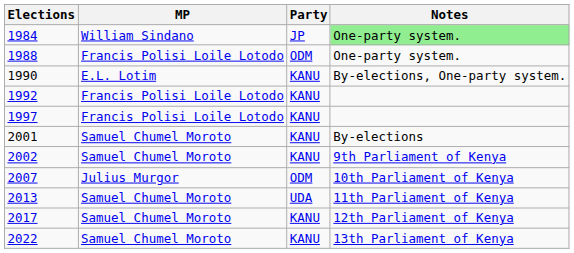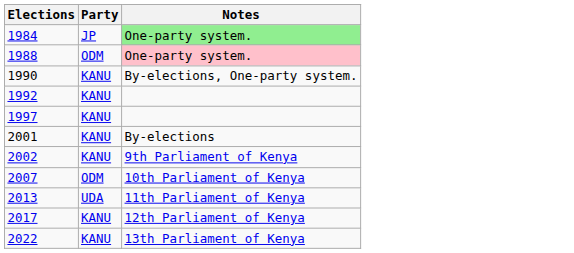 <table class="wikitable">
 <tr>
 <th>Elections</th>
-<th>MP </th>
 <th>Party</th>
 <th>Notes</th>
 </tr>
 <tr>
 <td><a href='#'>1984</a></td>
-<td><a href='#'>William Sindano</a></td>
 <td><a href='#'>JP</a></td>
 <td style="background: lightgreen;">One-party system.</td>
 </tr>
 <tr>
 <td><a href='#'>1988</a></td>
-<td><a href='#'>Francis Polisi Loile Lotodo</a></td>
 <td><a href='#'>ODM</a></td>
-<td>One-party system.</td>
+<td style="background: pink;">One-party system.</td>
 </tr>
 <tr>
 <td>1990</td>
-<td><a href='#'>E.L. Lotim</a></td>
 <td><a href='#'>KANU</a></td>
 <td>By-elections, One-party system.</td>
 </tr>
 <tr>
 <td><a href='#'>1992</a></td>
-<td><a href='#'>Francis Polisi Loile Lotodo</a></td>
 <td><a href='#'>KANU</a></td>
 <td></td>
 </tr>
 <tr>
 <td><a href='#'>1997</a></td>
-<td><a href='#'>Francis Polisi Loile Lotodo</a></td>
 <td><a href='#'>KANU</a></td>
 <td></td>
 </tr>
 <tr>
 <td>2001</td>
-<td><a href='#'>Samuel Chumel Moroto</a></td>
 <td><a href='#'>KANU</a></td>
 <td>By-elections</td>
 </tr>
 <tr>
 <td><a href='#'>2002</a></td>
-<td><a href='#'>Samuel Chumel Moroto</a></td>
 <td><a href='#'>KANU</a></td>
 <td><a href='#'>9th Parliament of Kenya</a></td>
 </tr>
 <tr>
 <td><a href='#'>2007</a></td>
-<td><a href='#'>Julius Murgor</a></td>
 <td><a href='#'>ODM</a></td>
 <td><a href='#'>10th Parliament of Kenya</a></td>
 </tr>
 <tr>
 <td><a href='#'>2013</a></td>
-<td><a href='#'>Samuel Chumel Moroto</a></td>
 <td><a href='#'>UDA</a></td>
 <td><a href='#'>11th Parliament of Kenya</a></td>
 </tr>
 <tr>
 <td><a href='#'>2017</a></td>
-<td><a href='#'>Samuel Chumel Moroto</a></td>
 <td><a href='#'>KANU</a></td>
 <td><a href='#'>12th Parliament of Kenya</a></td>
 </tr>
 <tr>
 <td><a href='#'>2022</a></td>
-<td><a href='#'>Samuel Chumel Moroto</a></td>
 <td><a href='#'>KANU</a></td>
 <td><a href='#'>13th Parliament of Kenya</a></td>
 </tr>
 </table>
